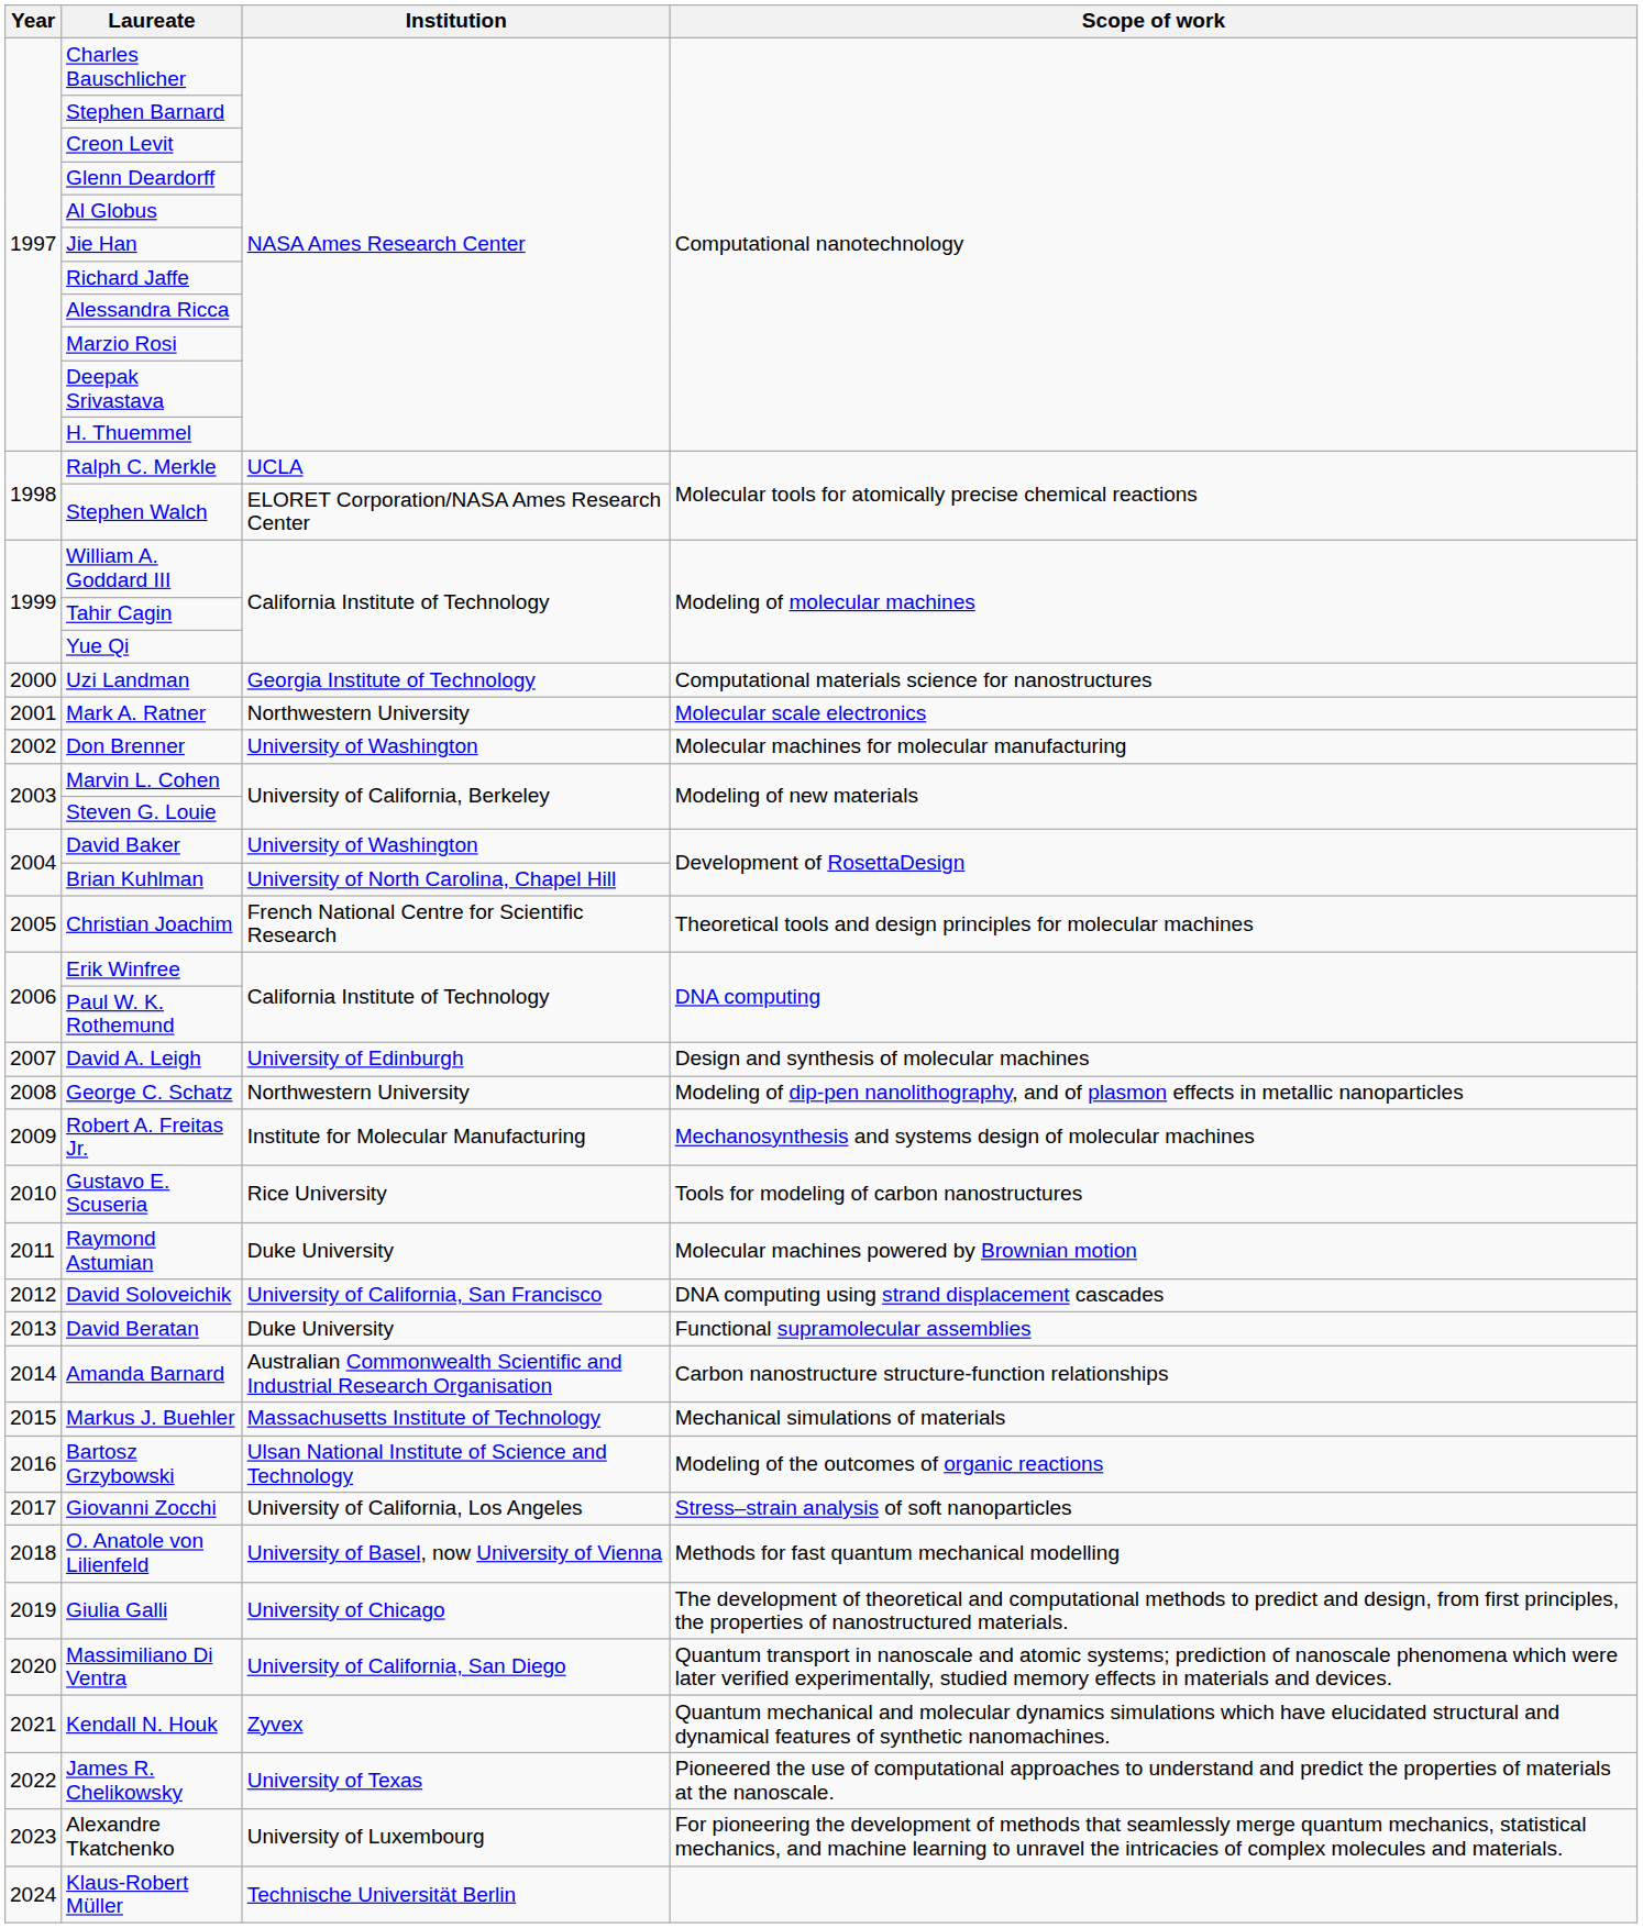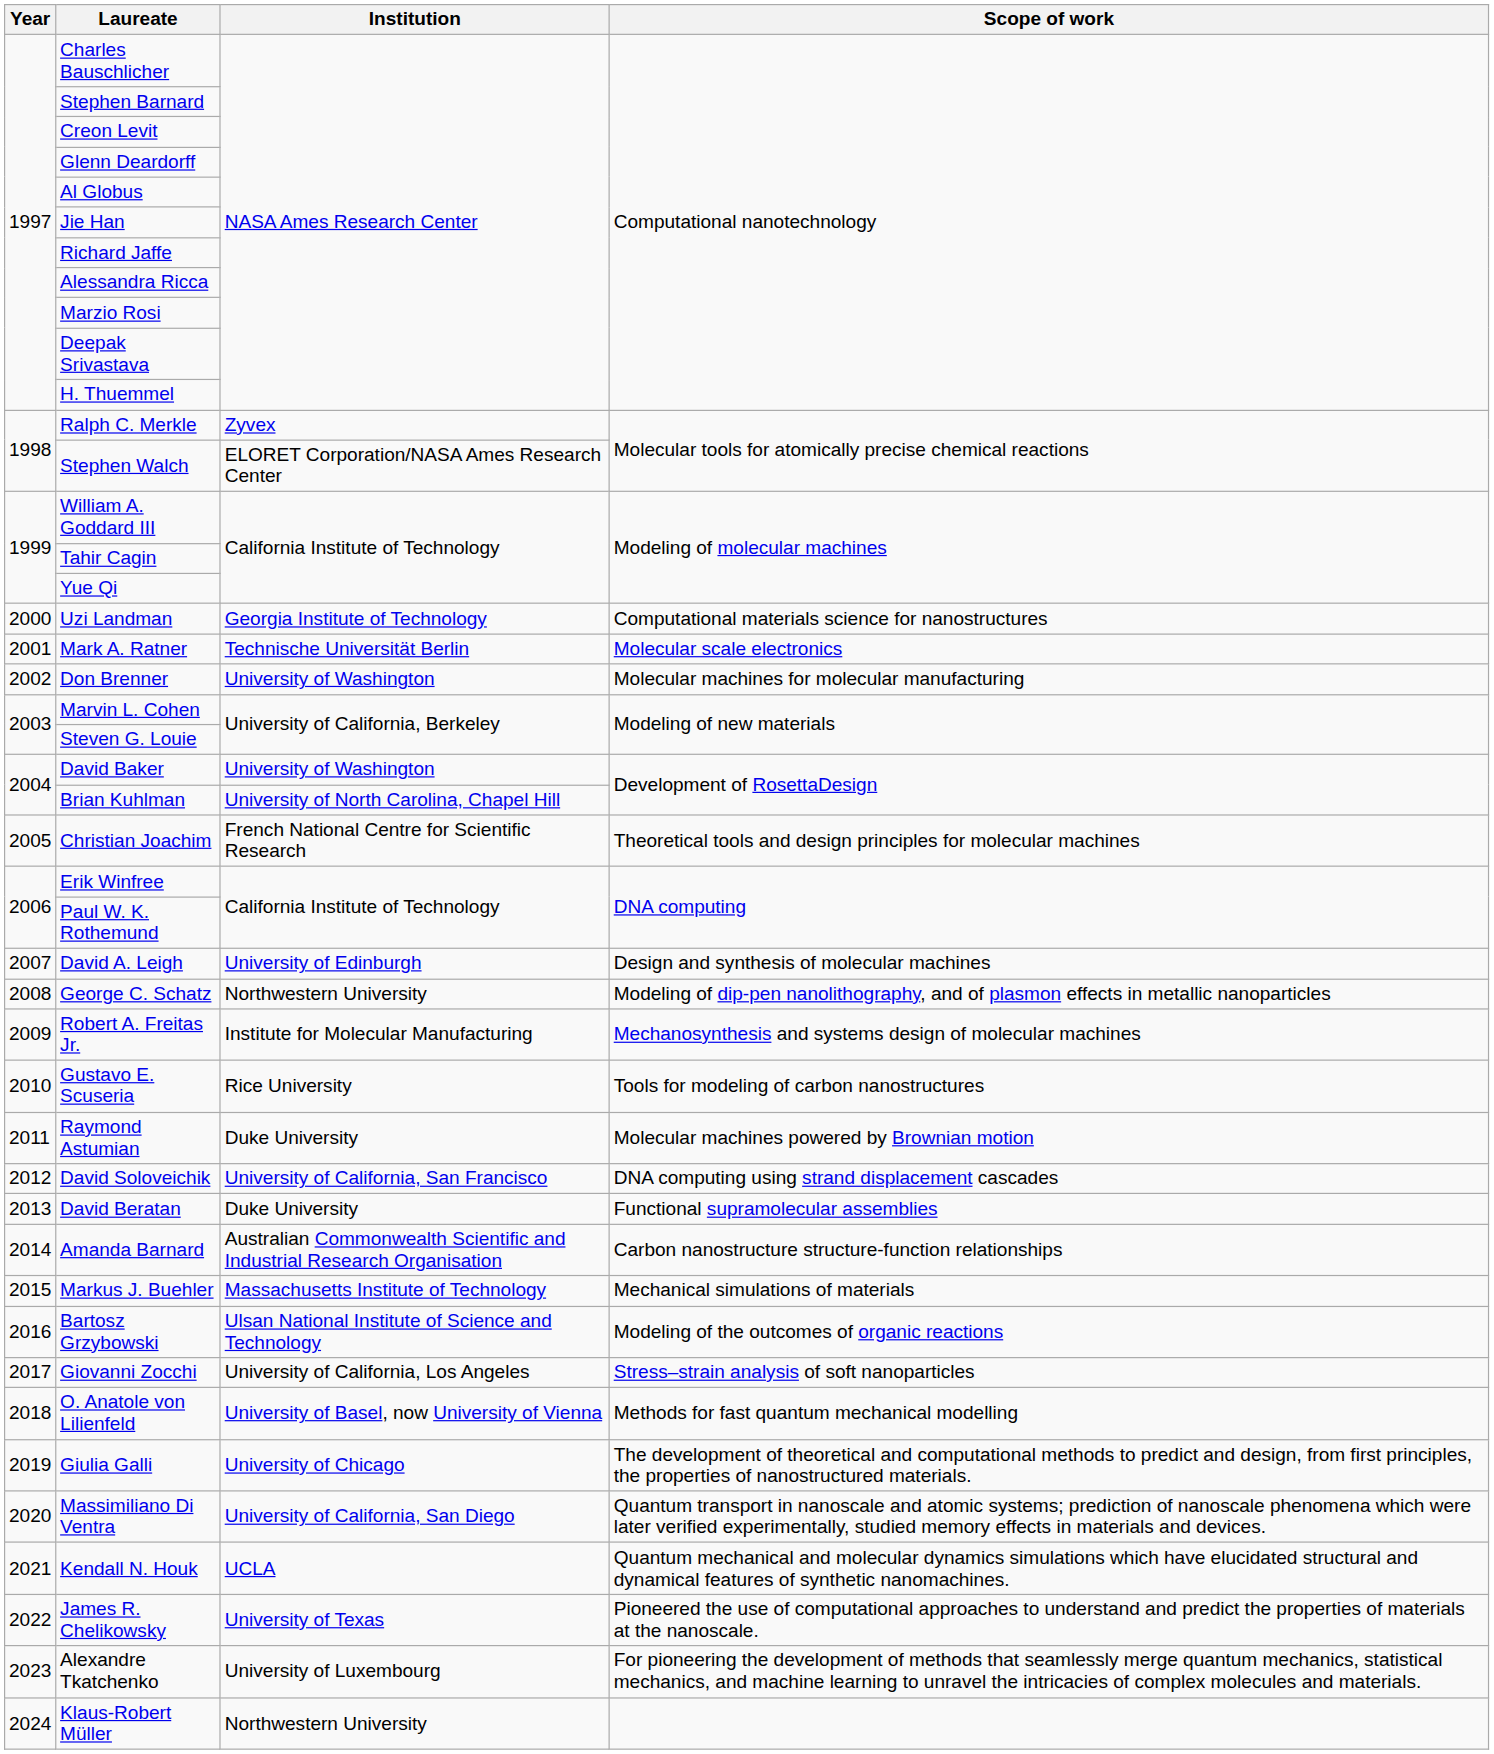 <table class="wikitable">
 <tr>
 <th>Year</th>
 <th>Laureate</th>
 <th>Institution</th>
 <th>Scope of work</th>
 </tr>
 <tr>
 <td rowspan="11">1997</td>
 <td><a href='#'>Charles Bauschlicher</a></td>
 <td rowspan="11"><a href='#'>NASA Ames Research Center</a></td>
 <td rowspan="11">Computational nanotechnology</td>
 </tr>
 <tr>
 <td><a href='#'>Stephen Barnard</a></td>
 </tr>
 <tr>
 <td><a href='#'>Creon Levit</a></td>
 </tr>
 <tr>
 <td><a href='#'>Glenn Deardorff</a></td>
 </tr>
 <tr>
 <td><a href='#'>Al Globus</a></td>
 </tr>
 <tr>
 <td><a href='#'>Jie Han</a></td>
 </tr>
 <tr>
 <td><a href='#'>Richard Jaffe</a></td>
 </tr>
 <tr>
 <td><a href='#'>Alessandra Ricca</a></td>
 </tr>
 <tr>
 <td><a href='#'>Marzio Rosi</a></td>
 </tr>
 <tr>
 <td><a href='#'>Deepak Srivastava</a></td>
 </tr>
 <tr>
 <td><a href='#'>H. Thuemmel</a></td>
 </tr>
 <tr>
 <td rowspan="2">1998</td>
 <td><a href='#'>Ralph C. Merkle</a></td>
-<td><a href='#'>UCLA</a></td>
+<td><a href='#'>Zyvex</a></td>
 <td rowspan="2">Molecular tools for atomically precise chemical reactions</td>
 </tr>
 <tr>
 <td><a href='#'>Stephen Walch</a></td>
 <td>ELORET Corporation/NASA Ames Research Center</td>
 </tr>
 <tr>
 <td rowspan="3">1999</td>
 <td><a href='#'>William A. Goddard III</a></td>
 <td rowspan="3">California Institute of Technology</td>
 <td rowspan="3">Modeling of <a href='#'>molecular machines</a></td>
 </tr>
 <tr>
 <td><a href='#'>Tahir Cagin</a></td>
 </tr>
 <tr>
 <td><a href='#'>Yue Qi</a></td>
 </tr>
 <tr>
 <td>2000</td>
 <td><a href='#'>Uzi Landman</a></td>
 <td><a href='#'>Georgia Institute of Technology</a></td>
 <td>Computational materials science for nanostructures</td>
 </tr>
 <tr>
 <td>2001</td>
 <td><a href='#'>Mark A. Ratner</a></td>
-<td>Northwestern University</td>
+<td><a href='#'>Technische Universität Berlin</a></td>
 <td><a href='#'>Molecular scale electronics</a></td>
 </tr>
 <tr>
 <td>2002</td>
 <td><a href='#'>Don Brenner</a></td>
 <td><a href='#'>University of Washington</a></td>
 <td>Molecular machines for molecular manufacturing</td>
 </tr>
 <tr>
 <td rowspan="2">2003</td>
 <td><a href='#'>Marvin L. Cohen</a></td>
 <td rowspan="2">University of California, Berkeley</td>
 <td rowspan="2">Modeling of new materials</td>
 </tr>
 <tr>
 <td><a href='#'>Steven G. Louie</a></td>
 </tr>
 <tr>
 <td rowspan="2">2004</td>
 <td><a href='#'>David Baker</a></td>
 <td><a href='#'>University of Washington</a></td>
 <td rowspan="2">Development of <a href='#'>RosettaDesign</a></td>
 </tr>
 <tr>
 <td><a href='#'>Brian Kuhlman</a></td>
 <td><a href='#'>University of North Carolina, Chapel Hill</a></td>
 </tr>
 <tr>
 <td>2005</td>
 <td><a href='#'>Christian Joachim</a></td>
 <td>French National Centre for Scientific Research</td>
 <td>Theoretical tools and design principles for molecular machines</td>
 </tr>
 <tr>
 <td rowspan="2">2006</td>
 <td><a href='#'>Erik Winfree</a></td>
 <td rowspan="2">California Institute of Technology</td>
 <td rowspan="2"><a href='#'>DNA computing</a></td>
 </tr>
 <tr>
 <td><a href='#'>Paul W. K. Rothemund</a></td>
 </tr>
 <tr>
 <td>2007</td>
 <td><a href='#'>David A. Leigh</a></td>
 <td><a href='#'>University of Edinburgh</a></td>
 <td>Design and synthesis of molecular machines</td>
 </tr>
 <tr>
 <td>2008</td>
 <td><a href='#'>George C. Schatz</a></td>
 <td>Northwestern University</td>
 <td>Modeling of <a href='#'>dip-pen nanolithography</a>, and of <a href='#'>plasmon</a> effects in metallic nanoparticles</td>
 </tr>
 <tr>
 <td>2009</td>
 <td><a href='#'>Robert A. Freitas Jr.</a></td>
 <td>Institute for Molecular Manufacturing</td>
 <td><a href='#'>Mechanosynthesis</a> and systems design of molecular machines</td>
 </tr>
 <tr>
 <td>2010</td>
 <td><a href='#'>Gustavo E. Scuseria</a></td>
 <td>Rice University</td>
 <td>Tools for modeling of carbon nanostructures</td>
 </tr>
 <tr>
 <td>2011</td>
 <td><a href='#'>Raymond Astumian</a></td>
 <td>Duke University</td>
 <td>Molecular machines powered by <a href='#'>Brownian motion</a></td>
 </tr>
 <tr>
 <td>2012</td>
 <td><a href='#'>David Soloveichik</a></td>
 <td><a href='#'>University of California, San Francisco</a></td>
 <td>DNA computing using <a href='#'>strand displacement</a> cascades</td>
 </tr>
 <tr>
 <td>2013</td>
 <td><a href='#'>David Beratan</a></td>
 <td>Duke University</td>
 <td>Functional <a href='#'>supramolecular assemblies</a></td>
 </tr>
 <tr>
 <td>2014</td>
 <td><a href='#'>Amanda Barnard</a></td>
 <td>Australian <a href='#'>Commonwealth Scientific and Industrial Research Organisation</a></td>
 <td>Carbon nanostructure structure-function relationships</td>
 </tr>
 <tr>
 <td>2015</td>
 <td><a href='#'>Markus J. Buehler</a></td>
 <td><a href='#'>Massachusetts Institute of Technology</a></td>
 <td>Mechanical simulations of materials</td>
 </tr>
 <tr>
 <td>2016</td>
 <td><a href='#'>Bartosz Grzybowski</a></td>
 <td><a href='#'>Ulsan National Institute of Science and Technology</a></td>
 <td>Modeling of the outcomes of <a href='#'>organic reactions</a></td>
 </tr>
 <tr>
 <td>2017</td>
 <td><a href='#'>Giovanni Zocchi</a></td>
 <td>University of California, Los Angeles</td>
 <td><a href='#'>Stress–strain analysis</a> of soft nanoparticles</td>
 </tr>
 <tr>
 <td>2018</td>
 <td><a href='#'>O. Anatole von Lilienfeld</a></td>
 <td><a href='#'>University of Basel</a>, now <a href='#'>University of Vienna</a></td>
 <td>Methods for fast quantum mechanical modelling</td>
 </tr>
 <tr>
 <td>2019</td>
 <td><a href='#'>Giulia Galli</a></td>
 <td><a href='#'>University of Chicago</a></td>
 <td>The development of  theoretical and computational methods to predict and design, from first principles, the properties of nanostructured materials.</td>
 </tr>
 <tr>
 <td>2020</td>
 <td><a href='#'>Massimiliano Di Ventra</a></td>
 <td><a href='#'>University of California, San Diego</a></td>
 <td>Quantum transport in nanoscale and atomic systems; prediction of nanoscale phenomena which were later verified experimentally, studied memory effects in materials and devices.</td>
 </tr>
 <tr>
 <td>2021</td>
 <td><a href='#'>Kendall N. Houk</a></td>
-<td><a href='#'>Zyvex</a></td>
+<td><a href='#'>UCLA</a></td>
 <td>Quantum mechanical and molecular dynamics simulations which have elucidated structural and dynamical features of synthetic nanomachines.</td>
 </tr>
 <tr>
 <td>2022</td>
 <td><a href='#'>James R. Chelikowsky</a></td>
 <td><a href='#'>University of Texas</a></td>
 <td>Pioneered the use of computational approaches to understand and predict the properties of materials at the nanoscale.</td>
 </tr>
 <tr>
 <td>2023</td>
 <td>Alexandre Tkatchenko</td>
 <td>University of Luxembourg</td>
 <td>For pioneering the development of methods that seamlessly merge quantum mechanics, statistical mechanics, and machine learning to unravel the intricacies of complex molecules and materials.</td>
 </tr>
 <tr>
 <td>2024</td>
 <td><a href='#'>Klaus-Robert Müller</a></td>
-<td><a href='#'>Technische Universität Berlin</a></td>
+<td>Northwestern University</td>
 <td></td>
 </tr>
 </table>
